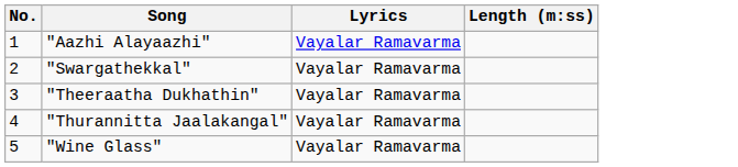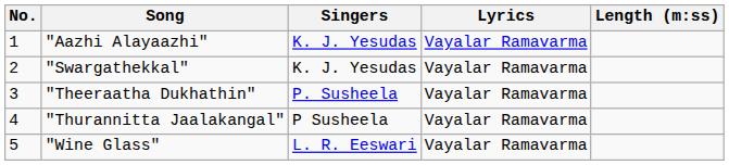 <table class="wikitable" style="font-size:95%;">
 <tr>
 <th>No.</th>
 <th>Song</th>
+<th>Singers</th>
 <th>Lyrics</th>
 <th>Length (m:ss)</th>
 </tr>
 <tr>
 <td>1</td>
 <td>"Aazhi Alayaazhi"</td>
+<td><a href='#'>K. J. Yesudas</a></td>
 <td><a href='#'>Vayalar Ramavarma</a></td>
 <td></td>
 </tr>
 <tr>
 <td>2</td>
 <td>"Swargathekkal"</td>
+<td>K. J. Yesudas</td>
 <td>Vayalar Ramavarma</td>
 <td></td>
 </tr>
 <tr>
 <td>3</td>
 <td>"Theeraatha Dukhathin"</td>
+<td><a href='#'>P. Susheela</a></td>
 <td>Vayalar Ramavarma</td>
 <td></td>
 </tr>
 <tr>
 <td>4</td>
 <td>"Thurannitta Jaalakangal"</td>
+<td>P Susheela</td>
 <td>Vayalar Ramavarma</td>
 <td></td>
 </tr>
 <tr>
 <td>5</td>
 <td>"Wine Glass"</td>
+<td><a href='#'>L. R. Eeswari</a></td>
 <td>Vayalar Ramavarma</td>
 <td></td>
 </tr>
 </table>
